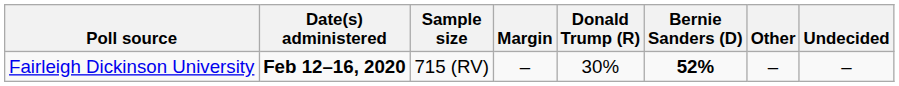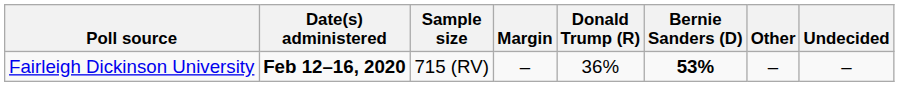 <table class="wikitable" style="font-size:90%;text-align:center;">
 <tr valign=bottom style="font-size:90%;">
 <th>Poll source</th>
 <th>Date(s)<br>administered</th>
 <th>Sample<br>size</th>
 <th>Margin<br></th>
 <th>Donald<br>Trump (R)</th>
 <th>Bernie<br>Sanders (D)</th>
 <th>Other</th>
 <th>Undecided</th>
 </tr>
 <tr>
 <td style="text-align:left;"><a href='#'>Fairleigh Dickinson University</a></td>
 <td><strong>Feb 12–16, 2020</strong></td>
 <td>715 (RV)</td>
 <td>–</td>
-<td>30%</td>
-<td><strong>52%</strong></td>
+<td>36%</td>
+<td><strong>53%</strong></td>
 <td>–</td>
 <td>–</td>
 </tr>
 </table>
